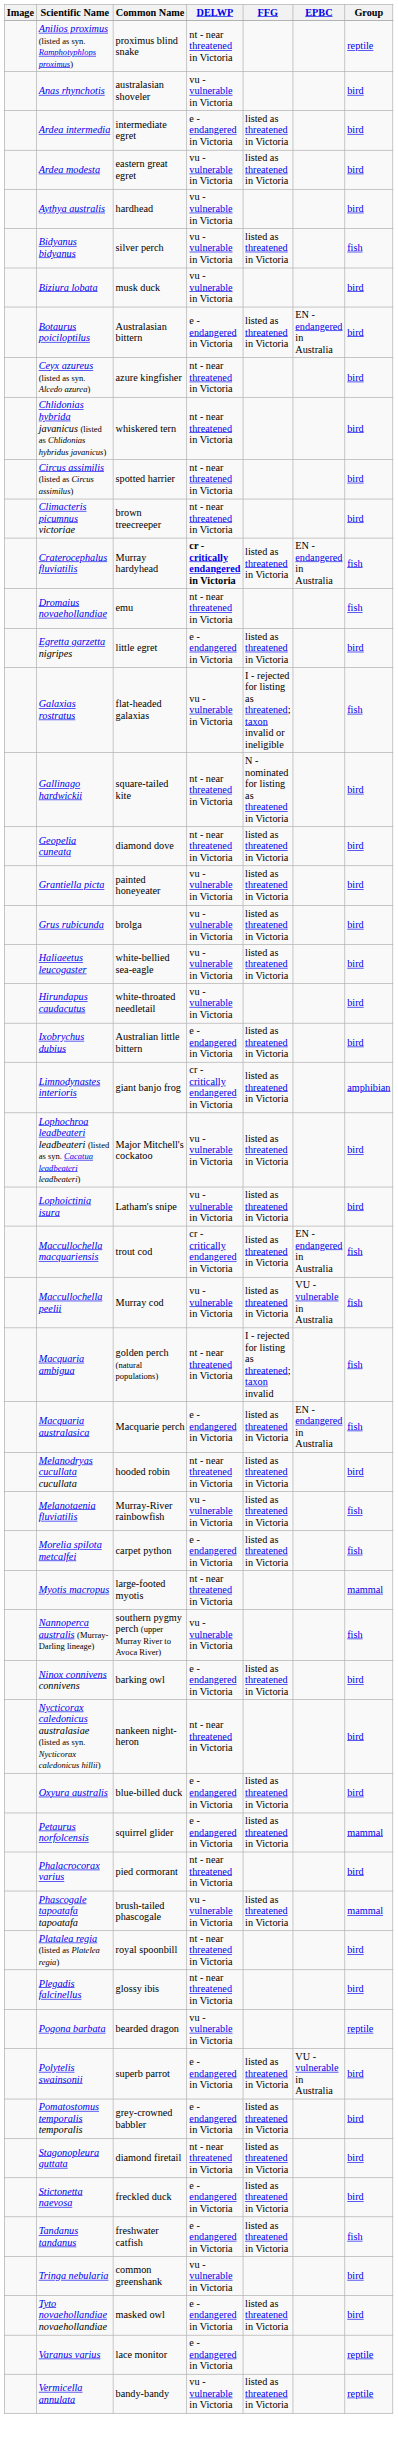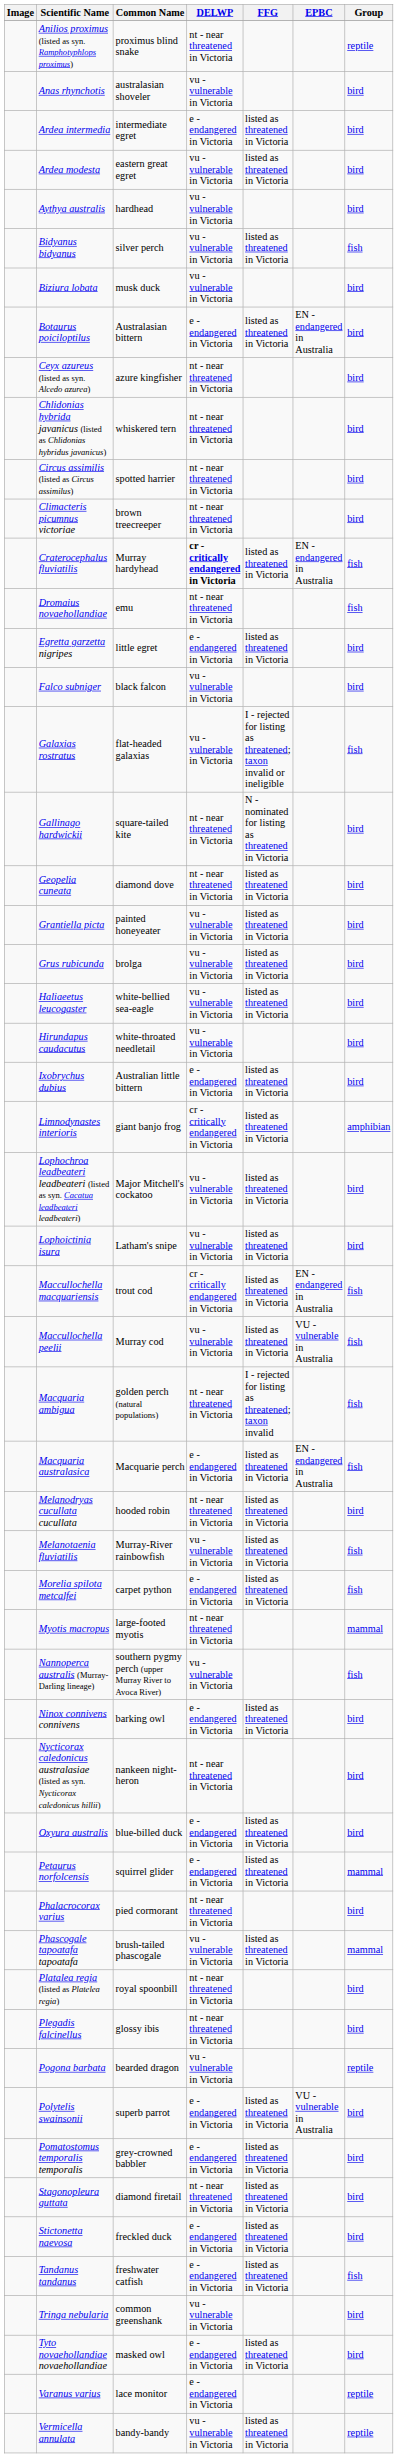 <table class="wikitable sortable mw-collapsible mw-collapsed">
 <tr>
 <th scope="col" class="unsortable">Image</th>
 <th scope="col" style="width: 20%">Scientific Name</th>
 <th scope="col" style="width: 20%">Common Name</th>
 <th scope="col"><a href='#'>DELWP</a></th>
 <th scope="col"><a href='#'>FFG</a></th>
 <th scope="col"><a href='#'>EPBC</a></th>
 <th scope="col">Group</th>
 </tr>
 <tr>
 </tr>
 <tr Image || Scientific Name || Common Name || DELWP|| FFG || EPBC || Group>
 </tr>
 <tr>
 <td></td>
 <td> <em><a href='#'>Anilios proximus</a></em> <small>(listed as syn. <em><a href='#'>Ramphotyphlops proximus</a></em>)</small></td>
 <td> proximus blind snake</td>
 <td> nt - near <a href='#'>threatened</a> in Victoria</td>
 <td></td>
 <td></td>
 <td> <a href='#'>reptile</a></td>
 </tr>
 <tr>
 <td> </td>
 <td> <em><a href='#'>Anas rhynchotis</a></em></td>
 <td> australasian shoveler</td>
 <td> vu - <a href='#'>vulnerable</a> in Victoria</td>
 <td></td>
 <td></td>
 <td> <a href='#'>bird</a></td>
 </tr>
 <tr>
 <td> </td>
 <td> <em><a href='#'>Ardea intermedia</a></em></td>
 <td> intermediate egret</td>
 <td> e - <a href='#'>endangered</a> in Victoria</td>
 <td> listed as <a href='#'>threatened</a> in Victoria</td>
 <td></td>
 <td> <a href='#'>bird</a></td>
 </tr>
 <tr>
 <td> </td>
 <td> <em><a href='#'>Ardea modesta</a></em></td>
 <td> eastern great egret</td>
 <td> vu - <a href='#'>vulnerable</a> in Victoria</td>
 <td> listed as <a href='#'>threatened</a> in Victoria</td>
 <td></td>
 <td> <a href='#'>bird</a></td>
 </tr>
 <tr>
 <td> </td>
 <td> <em><a href='#'>Aythya australis</a></em></td>
 <td> hardhead</td>
 <td> vu - <a href='#'>vulnerable</a> in Victoria</td>
 <td></td>
 <td></td>
 <td> <a href='#'>bird</a></td>
 </tr>
 <tr>
 <td> </td>
 <td> <em><a href='#'>Bidyanus bidyanus</a></em></td>
 <td> silver perch</td>
 <td> vu - <a href='#'>vulnerable</a> in Victoria</td>
 <td> listed as <a href='#'>threatened</a> in Victoria</td>
 <td></td>
 <td> <a href='#'>fish</a></td>
 </tr>
 <tr>
 <td> </td>
 <td> <em><a href='#'>Biziura lobata</a></em></td>
 <td> musk duck</td>
 <td> vu - <a href='#'>vulnerable</a> in Victoria</td>
 <td></td>
 <td></td>
 <td> <a href='#'>bird</a></td>
 </tr>
 <tr>
 <td> </td>
 <td> <em><a href='#'>Botaurus poiciloptilus</a></em></td>
 <td> Australasian bittern</td>
 <td> e - <a href='#'>endangered</a> in Victoria</td>
 <td> listed as <a href='#'>threatened</a> in Victoria</td>
 <td> EN - <a href='#'>endangered</a> in Australia</td>
 <td> <a href='#'>bird</a></td>
 </tr>
 <tr>
 <td> </td>
 <td> <em><a href='#'>Ceyx azureus</a></em> <small>(listed as syn. <em>Alcedo azurea</em>)</small></td>
 <td> azure kingfisher</td>
 <td> nt - near <a href='#'>threatened</a> in Victoria</td>
 <td></td>
 <td></td>
 <td> <a href='#'>bird</a></td>
 </tr>
 <tr>
 <td> </td>
 <td> <em><a href='#'>Chlidonias hybrida</a></em> <em>javanicus</em> <small>(listed as <em>Chlidonias hybridus javanicus</em>)</small></td>
 <td> whiskered tern</td>
 <td> nt - near <a href='#'>threatened</a> in Victoria</td>
 <td></td>
 <td></td>
 <td> <a href='#'>bird</a></td>
 </tr>
 <tr>
 <td> </td>
 <td> <em><a href='#'>Circus assimilis</a></em> <small>(listed as <em>Circus assimilus</em>)</small></td>
 <td> spotted harrier</td>
 <td> nt - near <a href='#'>threatened</a> in Victoria</td>
 <td></td>
 <td></td>
 <td> <a href='#'>bird</a></td>
 </tr>
 <tr>
 <td> </td>
 <td> <em><a href='#'>Climacteris picumnus</a></em> <em>victoriae</em></td>
 <td> brown treecreeper</td>
 <td> nt - near <a href='#'>threatened</a> in Victoria</td>
 <td></td>
 <td></td>
 <td> <a href='#'>bird</a></td>
 </tr>
 <tr>
 <td> </td>
 <td> <em><a href='#'>Craterocephalus fluviatilis</a></em></td>
 <td> Murray hardyhead</td>
 <td><strong> cr - <a href='#'>critically endangered</a> in Victoria</strong></td>
 <td> listed as <a href='#'>threatened</a> in Victoria</td>
 <td> EN - <a href='#'>endangered</a> in Australia</td>
 <td> <a href='#'>fish</a></td>
 </tr>
 <tr>
 <td> </td>
 <td> <em><a href='#'>Dromaius novaehollandiae</a></em></td>
 <td> emu</td>
 <td> nt - near <a href='#'>threatened</a> in Victoria</td>
 <td></td>
 <td></td>
 <td> <a href='#'>fish</a></td>
 </tr>
 <tr>
 <td> </td>
 <td> <em><a href='#'>Egretta garzetta</a></em> <em>nigripes</em></td>
 <td> little egret</td>
 <td> e - <a href='#'>endangered</a> in Victoria</td>
 <td> listed as <a href='#'>threatened</a> in Victoria</td>
+<td></td>
+<td> <a href='#'>bird</a></td>
+</tr>
+<tr>
+<td> </td>
+<td> <em><a href='#'>Falco subniger</a></em></td>
+<td> black falcon</td>
+<td> vu - <a href='#'>vulnerable</a> in Victoria</td>
+<td></td>
 <td></td>
 <td> <a href='#'>bird</a></td>
 </tr>
 <tr>
 <td></td>
 <td> <em><a href='#'>Galaxias rostratus</a></em></td>
 <td> flat-headed galaxias</td>
 <td> vu - <a href='#'>vulnerable</a> in Victoria</td>
 <td> I - rejected for listing as <a href='#'>threatened</a>; <a href='#'>taxon</a> invalid or ineligible</td>
 <td></td>
 <td> <a href='#'>fish</a></td>
 </tr>
 <tr>
 <td> </td>
 <td> <em><a href='#'>Gallinago hardwickii</a></em></td>
 <td> square-tailed kite</td>
 <td> nt - near <a href='#'>threatened</a> in Victoria</td>
 <td> N - nominated for listing as <a href='#'>threatened</a> in Victoria</td>
 <td></td>
 <td> <a href='#'>bird</a></td>
 </tr>
 <tr>
 <td> </td>
 <td> <em><a href='#'>Geopelia cuneata</a></em></td>
 <td> diamond dove</td>
 <td> nt - near <a href='#'>threatened</a> in Victoria</td>
 <td> listed as <a href='#'>threatened</a> in Victoria</td>
 <td></td>
 <td> <a href='#'>bird</a></td>
 </tr>
 <tr>
 <td> </td>
 <td> <em><a href='#'>Grantiella picta</a></em></td>
 <td> painted honeyeater</td>
 <td> vu - <a href='#'>vulnerable</a> in Victoria</td>
 <td> listed as <a href='#'>threatened</a> in Victoria</td>
 <td></td>
 <td> <a href='#'>bird</a></td>
 </tr>
 <tr>
 <td> </td>
 <td> <em><a href='#'>Grus rubicunda</a></em></td>
 <td> brolga</td>
 <td> vu - <a href='#'>vulnerable</a> in Victoria</td>
 <td> listed as <a href='#'>threatened</a> in Victoria</td>
 <td></td>
 <td> <a href='#'>bird</a></td>
 </tr>
 <tr>
 <td> </td>
 <td> <em><a href='#'>Haliaeetus leucogaster</a></em></td>
 <td> white-bellied sea-eagle</td>
 <td> vu - <a href='#'>vulnerable</a> in Victoria</td>
 <td> listed as <a href='#'>threatened</a> in Victoria</td>
 <td></td>
 <td> <a href='#'>bird</a></td>
 </tr>
 <tr>
 <td> </td>
 <td> <em><a href='#'>Hirundapus caudacutus</a></em></td>
 <td> white-throated needletail</td>
 <td> vu - <a href='#'>vulnerable</a> in Victoria</td>
 <td></td>
 <td></td>
 <td> <a href='#'>bird</a></td>
 </tr>
 <tr>
 <td> </td>
 <td> <em><a href='#'>Ixobrychus dubius</a></em></td>
 <td> Australian little bittern</td>
 <td> e - <a href='#'>endangered</a> in Victoria</td>
 <td> listed as <a href='#'>threatened</a> in Victoria</td>
 <td></td>
 <td> <a href='#'>bird</a></td>
 </tr>
 <tr>
 <td> </td>
 <td> <em><a href='#'>Limnodynastes interioris</a></em></td>
 <td> giant banjo frog</td>
 <td> cr - <a href='#'>critically endangered</a> in Victoria</td>
 <td> listed as <a href='#'>threatened</a> in Victoria</td>
 <td></td>
 <td> <a href='#'>amphibian</a></td>
 </tr>
 <tr>
 <td> </td>
 <td> <em><a href='#'>Lophochroa leadbeateri</a></em> <em>leadbeateri</em> <small>(listed as syn. <em><a href='#'>Cacatua leadbeateri</a></em> <em>leadbeateri</em>)</small></td>
 <td> Major Mitchell's cockatoo</td>
 <td> vu - <a href='#'>vulnerable</a> in Victoria</td>
 <td> listed as <a href='#'>threatened</a> in Victoria</td>
 <td></td>
 <td> <a href='#'>bird</a></td>
 </tr>
 <tr>
 <td> </td>
 <td> <em><a href='#'>Lophoictinia isura</a></em></td>
 <td> Latham's snipe</td>
 <td> vu - <a href='#'>vulnerable</a> in Victoria</td>
 <td> listed as <a href='#'>threatened</a> in Victoria</td>
 <td></td>
 <td> <a href='#'>bird</a></td>
 </tr>
 <tr>
 <td> </td>
 <td> <em><a href='#'>Maccullochella macquariensis</a></em></td>
 <td> trout cod</td>
 <td> cr - <a href='#'>critically endangered</a> in Victoria</td>
 <td> listed as <a href='#'>threatened</a> in Victoria</td>
 <td> EN - <a href='#'>endangered</a> in Australia</td>
 <td> <a href='#'>fish</a></td>
 </tr>
 <tr>
 <td> </td>
 <td> <em><a href='#'>Maccullochella peelii </a></em></td>
 <td> Murray cod</td>
 <td> vu - <a href='#'>vulnerable</a> in Victoria</td>
 <td> listed as <a href='#'>threatened</a> in Victoria</td>
 <td> VU - <a href='#'>vulnerable</a> in Australia</td>
 <td> <a href='#'>fish</a></td>
 </tr>
 <tr>
 <td> </td>
 <td> <em><a href='#'>Macquaria ambigua</a></em></td>
 <td> golden perch <small>(natural populations)</small></td>
 <td> nt - near <a href='#'>threatened</a> in Victoria</td>
 <td> I - rejected for listing as <a href='#'>threatened</a>; <a href='#'>taxon</a> invalid</td>
 <td></td>
 <td> <a href='#'>fish</a></td>
 </tr>
 <tr>
 <td> </td>
 <td> <em><a href='#'>Macquaria australasica</a></em></td>
 <td> Macquarie perch</td>
 <td> e - <a href='#'>endangered</a> in Victoria</td>
 <td> listed as <a href='#'>threatened</a> in Victoria</td>
 <td> EN - <a href='#'>endangered</a> in Australia</td>
 <td> <a href='#'>fish</a></td>
 </tr>
 <tr>
 <td> </td>
 <td> <em><a href='#'>Melanodryas cucullata</a></em> <em>cucullata</em></td>
 <td> hooded robin</td>
 <td> nt - near <a href='#'>threatened</a> in Victoria</td>
 <td> listed as <a href='#'>threatened</a> in Victoria</td>
 <td></td>
 <td> <a href='#'>bird</a></td>
 </tr>
 <tr>
 <td> </td>
 <td> <em><a href='#'>Melanotaenia fluviatilis</a></em></td>
 <td> Murray-River rainbowfish</td>
 <td> vu - <a href='#'>vulnerable</a> in Victoria</td>
 <td> listed as <a href='#'>threatened</a> in Victoria</td>
 <td></td>
 <td> <a href='#'>fish</a></td>
 </tr>
 <tr>
 <td> </td>
 <td> <em><a href='#'>Morelia spilota metcalfei</a></em></td>
 <td> carpet python</td>
 <td> e - <a href='#'>endangered</a> in Victoria</td>
 <td> listed as <a href='#'>threatened</a> in Victoria</td>
 <td></td>
 <td> <a href='#'>fish</a></td>
 </tr>
 <tr>
 <td> </td>
 <td> <em><a href='#'>Myotis macropus</a></em></td>
 <td> large-footed myotis</td>
 <td> nt - near <a href='#'>threatened</a> in Victoria</td>
 <td></td>
 <td></td>
 <td> <a href='#'>mammal</a></td>
 </tr>
 <tr>
 <td> </td>
 <td> <em><a href='#'>Nannoperca australis</a></em> <small>(Murray-Darling lineage)</small></td>
 <td> southern pygmy perch <small>(upper Murray River to Avoca River)</small></td>
 <td> vu - <a href='#'>vulnerable</a> in Victoria</td>
 <td></td>
 <td></td>
 <td> <a href='#'>fish</a></td>
 </tr>
 <tr>
 <td> </td>
 <td> <em><a href='#'>Ninox connivens</a></em> <em>connivens</em></td>
 <td> barking owl</td>
 <td> e - <a href='#'>endangered</a> in Victoria</td>
 <td> listed as <a href='#'>threatened</a> in Victoria</td>
 <td></td>
 <td> <a href='#'>bird</a></td>
 </tr>
 <tr>
 <td> </td>
 <td> <em><a href='#'>Nycticorax caledonicus</a></em> <em>australasiae</em> <small>(listed as syn. <em>Nycticorax caledonicus hillii</em>)</small></td>
 <td> nankeen night-heron</td>
 <td> nt - near <a href='#'>threatened</a> in Victoria</td>
 <td></td>
 <td></td>
 <td> <a href='#'>bird</a></td>
 </tr>
 <tr>
 <td> </td>
 <td> <em><a href='#'>Oxyura australis</a></em></td>
 <td> blue-billed duck</td>
 <td> e - <a href='#'>endangered</a> in Victoria</td>
 <td> listed as <a href='#'>threatened</a> in Victoria</td>
 <td></td>
 <td> <a href='#'>bird</a></td>
 </tr>
 <tr>
 <td> </td>
 <td> <em><a href='#'>Petaurus norfolcensis</a></em></td>
 <td> squirrel glider</td>
 <td> e - <a href='#'>endangered</a> in Victoria</td>
 <td> listed as <a href='#'>threatened</a> in Victoria</td>
 <td></td>
 <td> <a href='#'>mammal</a></td>
 </tr>
 <tr>
 <td> </td>
 <td> <em><a href='#'>Phalacrocorax varius</a></em></td>
 <td> pied cormorant</td>
 <td> nt - near <a href='#'>threatened</a> in Victoria</td>
 <td></td>
 <td></td>
 <td> <a href='#'>bird</a></td>
 </tr>
 <tr>
 <td> </td>
 <td> <em><a href='#'>Phascogale tapoatafa</a></em> <em>tapoatafa</em></td>
 <td> brush-tailed phascogale</td>
 <td> vu - <a href='#'>vulnerable</a> in Victoria</td>
 <td> listed as <a href='#'>threatened</a> in Victoria</td>
 <td></td>
 <td> <a href='#'>mammal</a></td>
 </tr>
 <tr>
 <td> </td>
 <td> <em><a href='#'>Platalea regia</a></em> <small>(listed as <em>Platelea regia</em>)</small></td>
 <td> royal spoonbill</td>
 <td> nt - near <a href='#'>threatened</a> in Victoria</td>
 <td></td>
 <td></td>
 <td> <a href='#'>bird</a></td>
 </tr>
 <tr>
 <td> </td>
 <td> <em><a href='#'>Plegadis falcinellus</a></em></td>
 <td> glossy ibis</td>
 <td> nt - near <a href='#'>threatened</a> in Victoria</td>
 <td></td>
 <td></td>
 <td> <a href='#'>bird</a></td>
 </tr>
 <tr>
 <td> </td>
 <td> <em><a href='#'>Pogona barbata</a></em></td>
 <td> bearded dragon</td>
 <td> vu - <a href='#'>vulnerable</a> in Victoria</td>
 <td></td>
 <td></td>
 <td> <a href='#'>reptile</a></td>
 </tr>
 <tr>
 <td> </td>
 <td> <em><a href='#'>Polytelis swainsonii</a></em></td>
 <td> superb parrot</td>
 <td> e - <a href='#'>endangered</a> in Victoria</td>
 <td> listed as <a href='#'>threatened</a> in Victoria</td>
 <td> VU - <a href='#'>vulnerable</a> in Australia</td>
 <td> <a href='#'>bird</a></td>
 </tr>
 <tr>
 <td> </td>
 <td> <em><a href='#'>Pomatostomus temporalis</a></em> <em>temporalis</em></td>
 <td> grey-crowned babbler</td>
 <td> e - <a href='#'>endangered</a> in Victoria</td>
 <td> listed as <a href='#'>threatened</a> in Victoria</td>
 <td></td>
 <td> <a href='#'>bird</a></td>
 </tr>
 <tr>
 <td> </td>
 <td> <em><a href='#'>Stagonopleura guttata</a></em></td>
 <td> diamond firetail</td>
 <td> nt - near <a href='#'>threatened</a> in Victoria</td>
 <td> listed as <a href='#'>threatened</a> in Victoria</td>
 <td></td>
 <td> <a href='#'>bird</a></td>
 </tr>
 <tr>
 <td> </td>
 <td> <em><a href='#'>Stictonetta naevosa</a></em></td>
 <td> freckled duck</td>
 <td> e - <a href='#'>endangered</a> in Victoria</td>
 <td> listed as <a href='#'>threatened</a> in Victoria</td>
 <td></td>
 <td> <a href='#'>bird</a></td>
 </tr>
 <tr>
 <td> </td>
 <td> <em><a href='#'>Tandanus tandanus</a></em></td>
 <td> freshwater catfish</td>
 <td> e - <a href='#'>endangered</a> in Victoria</td>
 <td> listed as <a href='#'>threatened</a> in Victoria</td>
 <td></td>
 <td> <a href='#'>fish</a></td>
 </tr>
 <tr>
 <td> </td>
 <td> <em><a href='#'>Tringa nebularia</a></em></td>
 <td> common greenshank</td>
 <td> vu - <a href='#'>vulnerable</a> in Victoria</td>
 <td></td>
 <td></td>
 <td> <a href='#'>bird</a></td>
 </tr>
 <tr>
 <td> </td>
 <td> <em><a href='#'>Tyto novaehollandiae</a></em> <em>novaehollandiae</em></td>
 <td> masked owl</td>
 <td> e - <a href='#'>endangered</a> in Victoria</td>
 <td> listed as <a href='#'>threatened</a> in Victoria</td>
 <td></td>
 <td> <a href='#'>bird</a></td>
 </tr>
 <tr>
 <td> </td>
 <td> <em><a href='#'>Varanus varius</a></em></td>
 <td> lace monitor</td>
 <td> e - <a href='#'>endangered</a> in Victoria</td>
 <td></td>
 <td></td>
 <td> <a href='#'>reptile</a></td>
 </tr>
 <tr>
 <td> </td>
 <td> <em><a href='#'>Vermicella annulata</a></em></td>
 <td> bandy-bandy</td>
 <td> vu - <a href='#'>vulnerable</a> in Victoria</td>
 <td> listed as <a href='#'>threatened</a> in Victoria</td>
 <td></td>
 <td> <a href='#'>reptile</a></td>
 </tr>
 </table>
